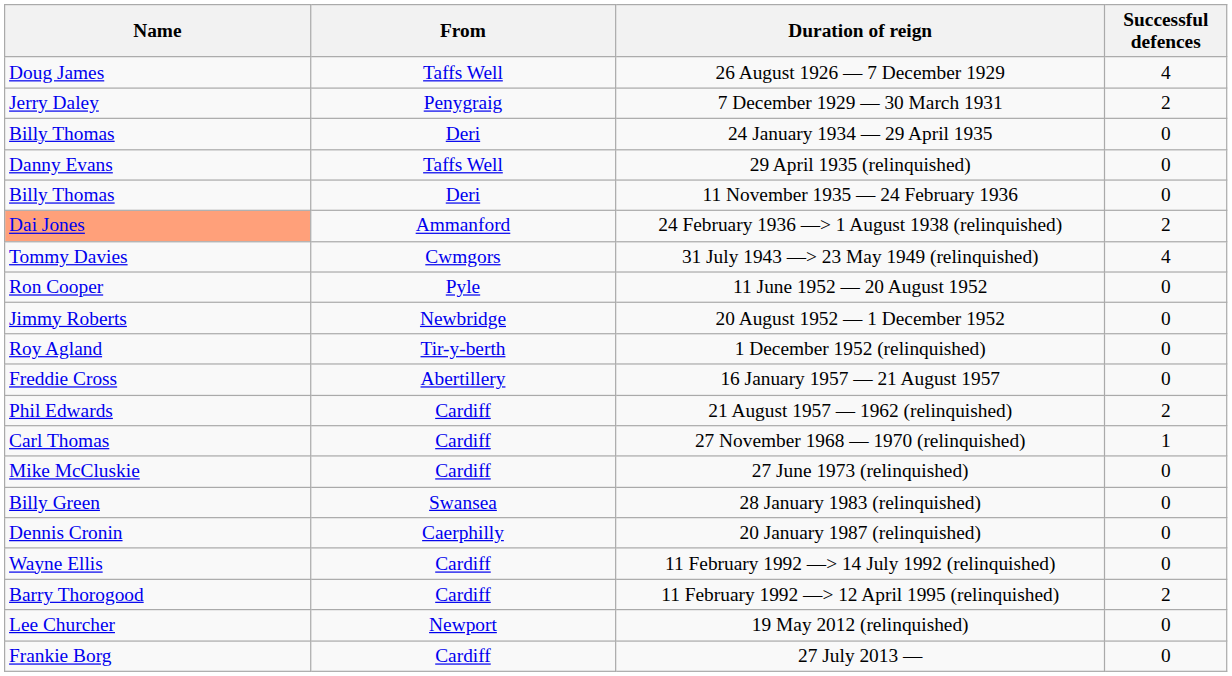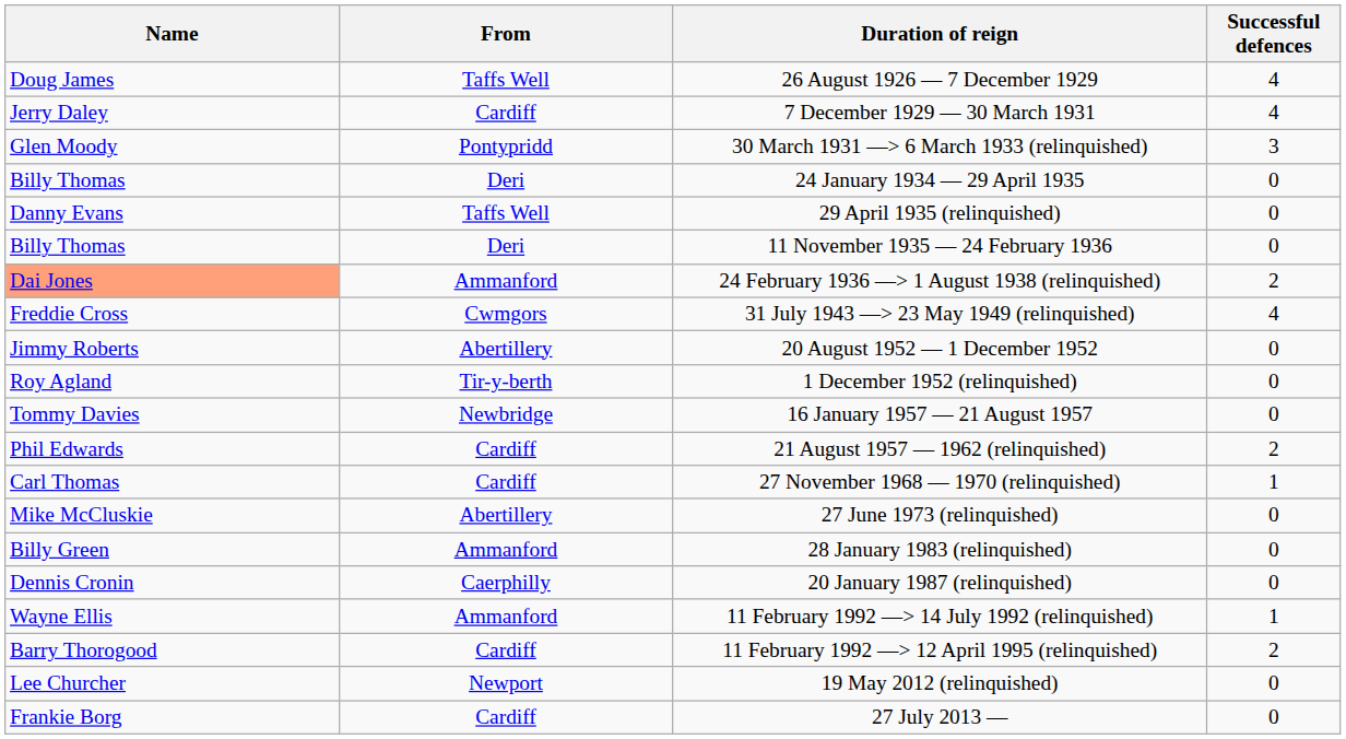 <table class="wikitable" style="width:80%;">
 <tr>
 <th style="width:25%;">Name</th>
 <th style="width:25%;">From</th>
 <th style="width:40%;">Duration of reign</th>
 <th style="width:10%;">Successful defences</th>
 </tr>
 <tr align=center>
 <td align=left><a href='#'>Doug James</a></td>
 <td><a href='#'>Taffs Well</a></td>
 <td>26 August 1926 — 7 December 1929</td>
 <td>4</td>
 </tr>
 <tr align=center>
 <td align=left><a href='#'>Jerry Daley</a></td>
-<td><a href='#'>Penygraig</a></td>
+<td><a href='#'>Cardiff</a></td>
 <td>7 December 1929 — 30 March 1931</td>
-<td>2</td>
+<td>4</td>
+</tr>
+<tr align=center>
+<td align=left><a href='#'>Glen Moody</a></td>
+<td><a href='#'>Pontypridd</a></td>
+<td>30 March 1931 —> 6 March 1933 (relinquished)</td>
+<td>3</td>
 </tr>
 <tr align=center>
 <td align=left><a href='#'>Billy Thomas</a></td>
 <td><a href='#'>Deri</a></td>
 <td>24 January 1934 — 29 April 1935</td>
 <td>0</td>
 </tr>
 <tr align=center>
 <td align=left><a href='#'>Danny Evans</a></td>
 <td><a href='#'>Taffs Well</a></td>
 <td>29 April 1935 (relinquished)</td>
 <td>0</td>
 </tr>
 <tr align=center>
 <td align=left><a href='#'>Billy Thomas</a></td>
 <td><a href='#'>Deri</a></td>
 <td>11 November 1935 — 24 February 1936</td>
 <td>0</td>
 </tr>
 <tr align=center>
 <td align=left style="background: lightsalmon;"><a href='#'>Dai Jones</a></td>
 <td><a href='#'>Ammanford</a></td>
 <td>24 February 1936 —> 1 August 1938 (relinquished)</td>
 <td>2</td>
 </tr>
 <tr align=center>
-<td align=left><a href='#'>Tommy Davies</a></td>
+<td align=left><a href='#'>Freddie Cross</a></td>
 <td><a href='#'>Cwmgors</a></td>
 <td>31 July 1943 —> 23 May 1949 (relinquished)</td>
 <td>4</td>
 </tr>
 <tr align=center>
-<td align=left><a href='#'>Ron Cooper</a></td>
-<td><a href='#'>Pyle</a></td>
-<td>11 June 1952 — 20 August 1952</td>
-<td>0</td>
-</tr>
-<tr align=center>
 <td align=left><a href='#'>Jimmy Roberts</a></td>
-<td><a href='#'>Newbridge</a></td>
+<td><a href='#'>Abertillery</a></td>
 <td>20 August 1952 — 1 December 1952</td>
 <td>0</td>
 </tr>
 <tr align=center>
 <td align=left><a href='#'>Roy Agland</a></td>
 <td><a href='#'>Tir-y-berth</a></td>
 <td>1 December 1952 (relinquished)</td>
 <td>0</td>
 </tr>
 <tr align=center>
-<td align=left><a href='#'>Freddie Cross</a></td>
-<td><a href='#'>Abertillery</a></td>
+<td align=left><a href='#'>Tommy Davies</a></td>
+<td><a href='#'>Newbridge</a></td>
 <td>16 January 1957 — 21 August 1957</td>
 <td>0</td>
 </tr>
 <tr align=center>
 <td align=left><a href='#'>Phil Edwards</a></td>
 <td><a href='#'>Cardiff</a></td>
 <td>21 August 1957 — 1962 (relinquished)</td>
 <td>2</td>
 </tr>
 <tr align=center>
 <td align=left><a href='#'>Carl Thomas</a></td>
 <td><a href='#'>Cardiff</a></td>
 <td>27 November 1968 — 1970 (relinquished)</td>
 <td>1</td>
 </tr>
 <tr align=center>
 <td align=left><a href='#'>Mike McCluskie</a></td>
-<td><a href='#'>Cardiff</a></td>
+<td><a href='#'>Abertillery</a></td>
 <td>27 June 1973 (relinquished)</td>
 <td>0</td>
 </tr>
 <tr align=center>
 <td align=left><a href='#'>Billy Green</a></td>
-<td><a href='#'>Swansea</a></td>
+<td><a href='#'>Ammanford</a></td>
 <td>28 January 1983 (relinquished)</td>
 <td>0</td>
 </tr>
 <tr align=center>
 <td align=left><a href='#'>Dennis Cronin</a></td>
 <td><a href='#'>Caerphilly</a></td>
 <td>20 January 1987 (relinquished)</td>
 <td>0</td>
 </tr>
 <tr align=center>
 <td align=left><a href='#'>Wayne Ellis</a></td>
-<td><a href='#'>Cardiff</a></td>
+<td><a href='#'>Ammanford</a></td>
 <td>11 February 1992 —> 14 July 1992 (relinquished)</td>
-<td>0</td>
+<td>1</td>
 </tr>
 <tr align=center>
 <td align=left><a href='#'>Barry Thorogood</a></td>
 <td><a href='#'>Cardiff</a></td>
 <td>11 February 1992 —> 12 April 1995 (relinquished)</td>
 <td>2</td>
 </tr>
 <tr align=center>
 <td align=left><a href='#'>Lee Churcher</a></td>
 <td><a href='#'>Newport</a></td>
 <td>19 May 2012  (relinquished)</td>
 <td>0</td>
 </tr>
 <tr align=center>
 <td align=left><a href='#'>Frankie Borg</a></td>
 <td><a href='#'>Cardiff</a></td>
 <td>27 July 2013 —</td>
 <td>0</td>
 </tr>
 </table>
